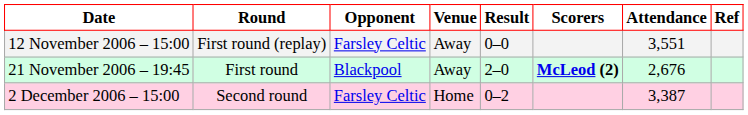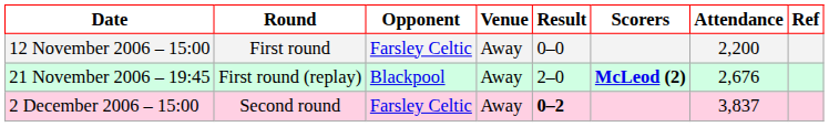 <table class="wikitable">
 <tr>
 <th style="background:#FFFFFF; color:black; border:1px solid red;">Date</th>
 <th style="background:#FFFFFF; color:black; border:1px solid red;">Round</th>
 <th style="background:#FFFFFF; color:black; border:1px solid red;">Opponent</th>
 <th style="background:#FFFFFF; color:black; border:1px solid red;">Venue</th>
 <th style="background:#FFFFFF; color:black; border:1px solid red;">Result</th>
 <th style="background:#FFFFFF; color:black; border:1px solid red;">Scorers</th>
 <th style="background:#FFFFFF; color:black; border:1px solid red;">Attendance</th>
 <th style="background:#FFFFFF; color:black; border:1px solid red;">Ref</th>
 </tr>
 <tr bgcolor = "#f3f3f3">
 <td>12 November 2006 – 15:00</td>
-<td align="center">First round (replay)</td>
+<td align="center">First round</td>
 <td><a href='#'>Farsley Celtic</a></td>
 <td>Away</td>
 <td>0–0</td>
 <td></td>
-<td align="center">3,551</td>
+<td align="center">2,200</td>
 <td></td>
 </tr>
 <tr bgcolor = "#d0ffe3">
 <td>21 November 2006 – 19:45</td>
-<td align="center">First round</td>
+<td align="center">First round (replay)</td>
 <td><a href='#'>Blackpool</a></td>
 <td>Away</td>
 <td>2–0</td>
 <td><strong><a href='#'>McLeod</a> (2)</strong></td>
 <td align="center">2,676</td>
 <td></td>
 </tr>
 <tr bgcolor = "#ffd0e3">
 <td>2 December 2006 – 15:00</td>
 <td align="center">Second round</td>
 <td><a href='#'>Farsley Celtic</a></td>
-<td>Home</td>
-<td>0–2</td>
+<td>Away</td>
+<td><strong>0–2</strong></td>
 <td></td>
-<td align="center">3,387</td>
+<td align="center">3,837</td>
 <td></td>
 </tr>
 </table>
